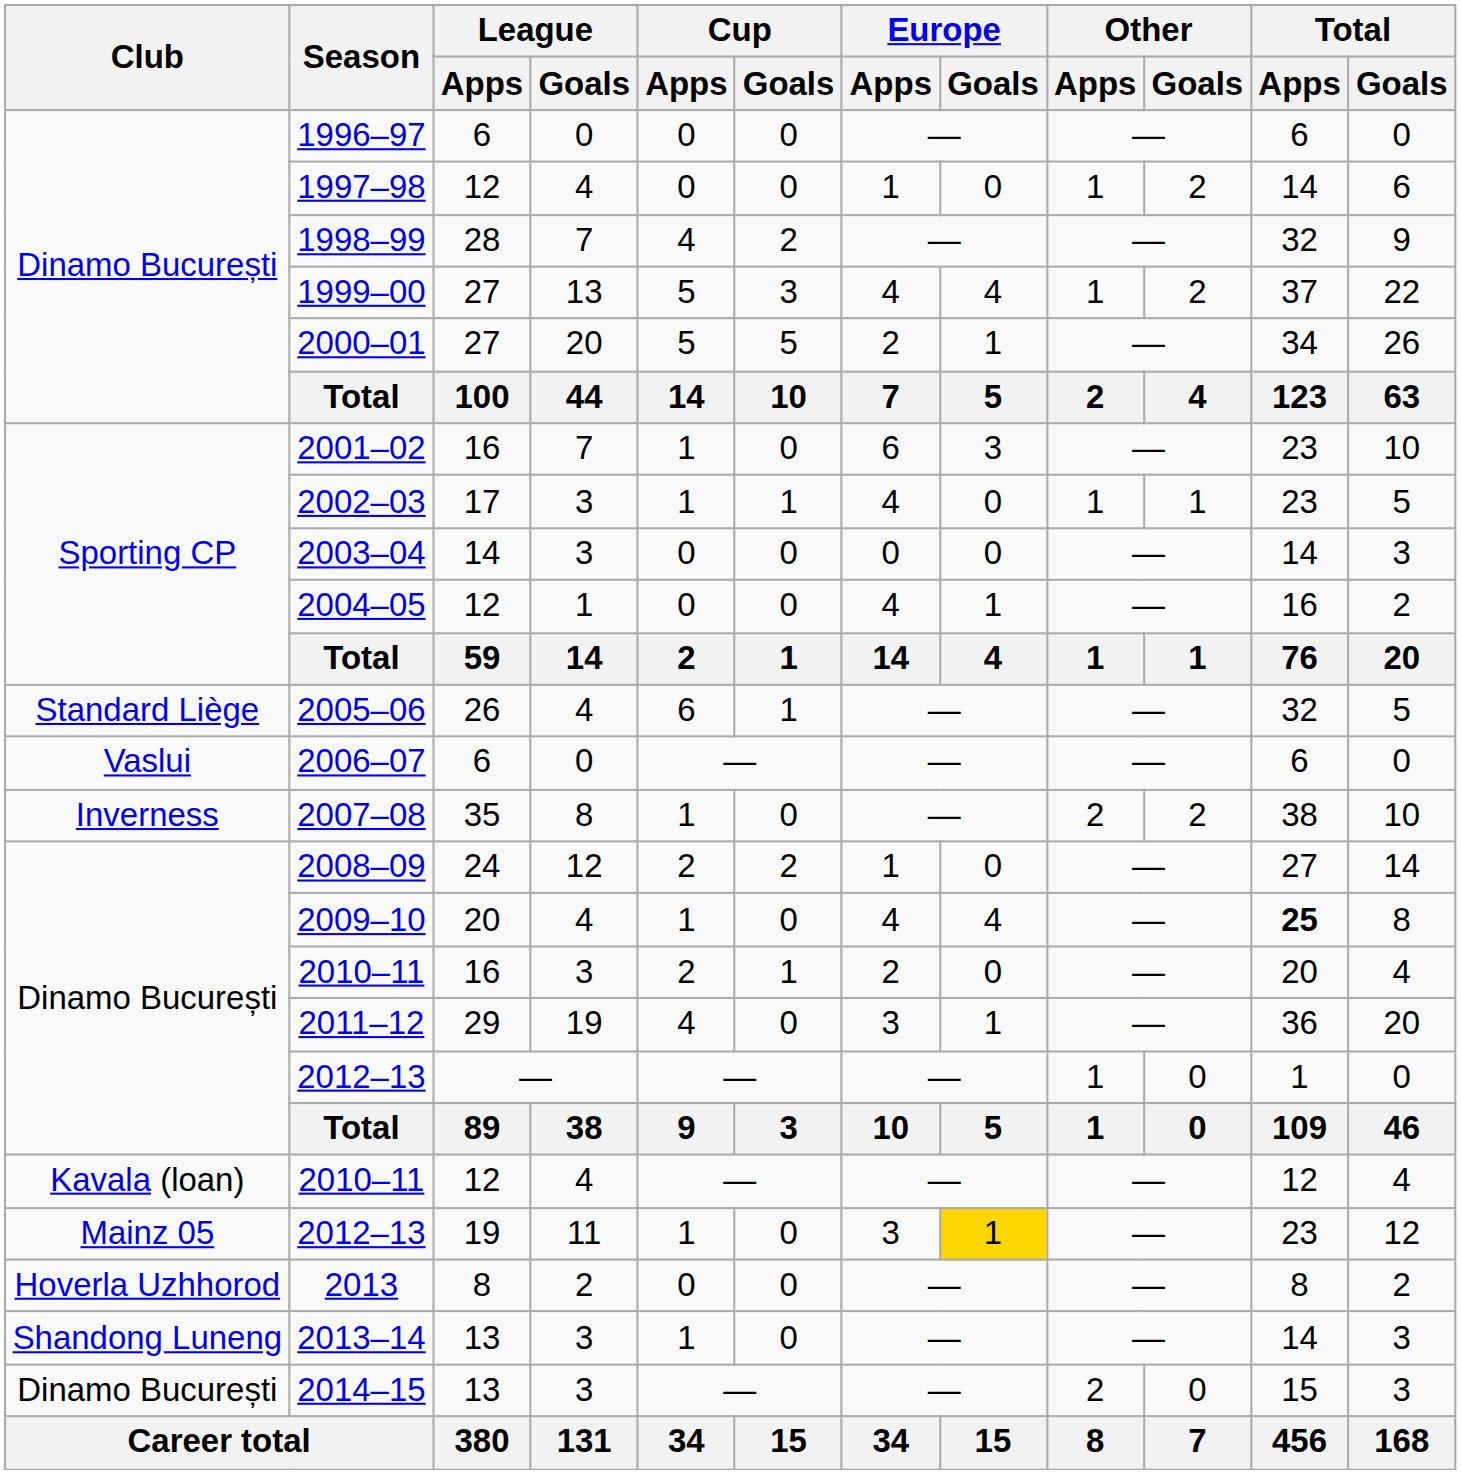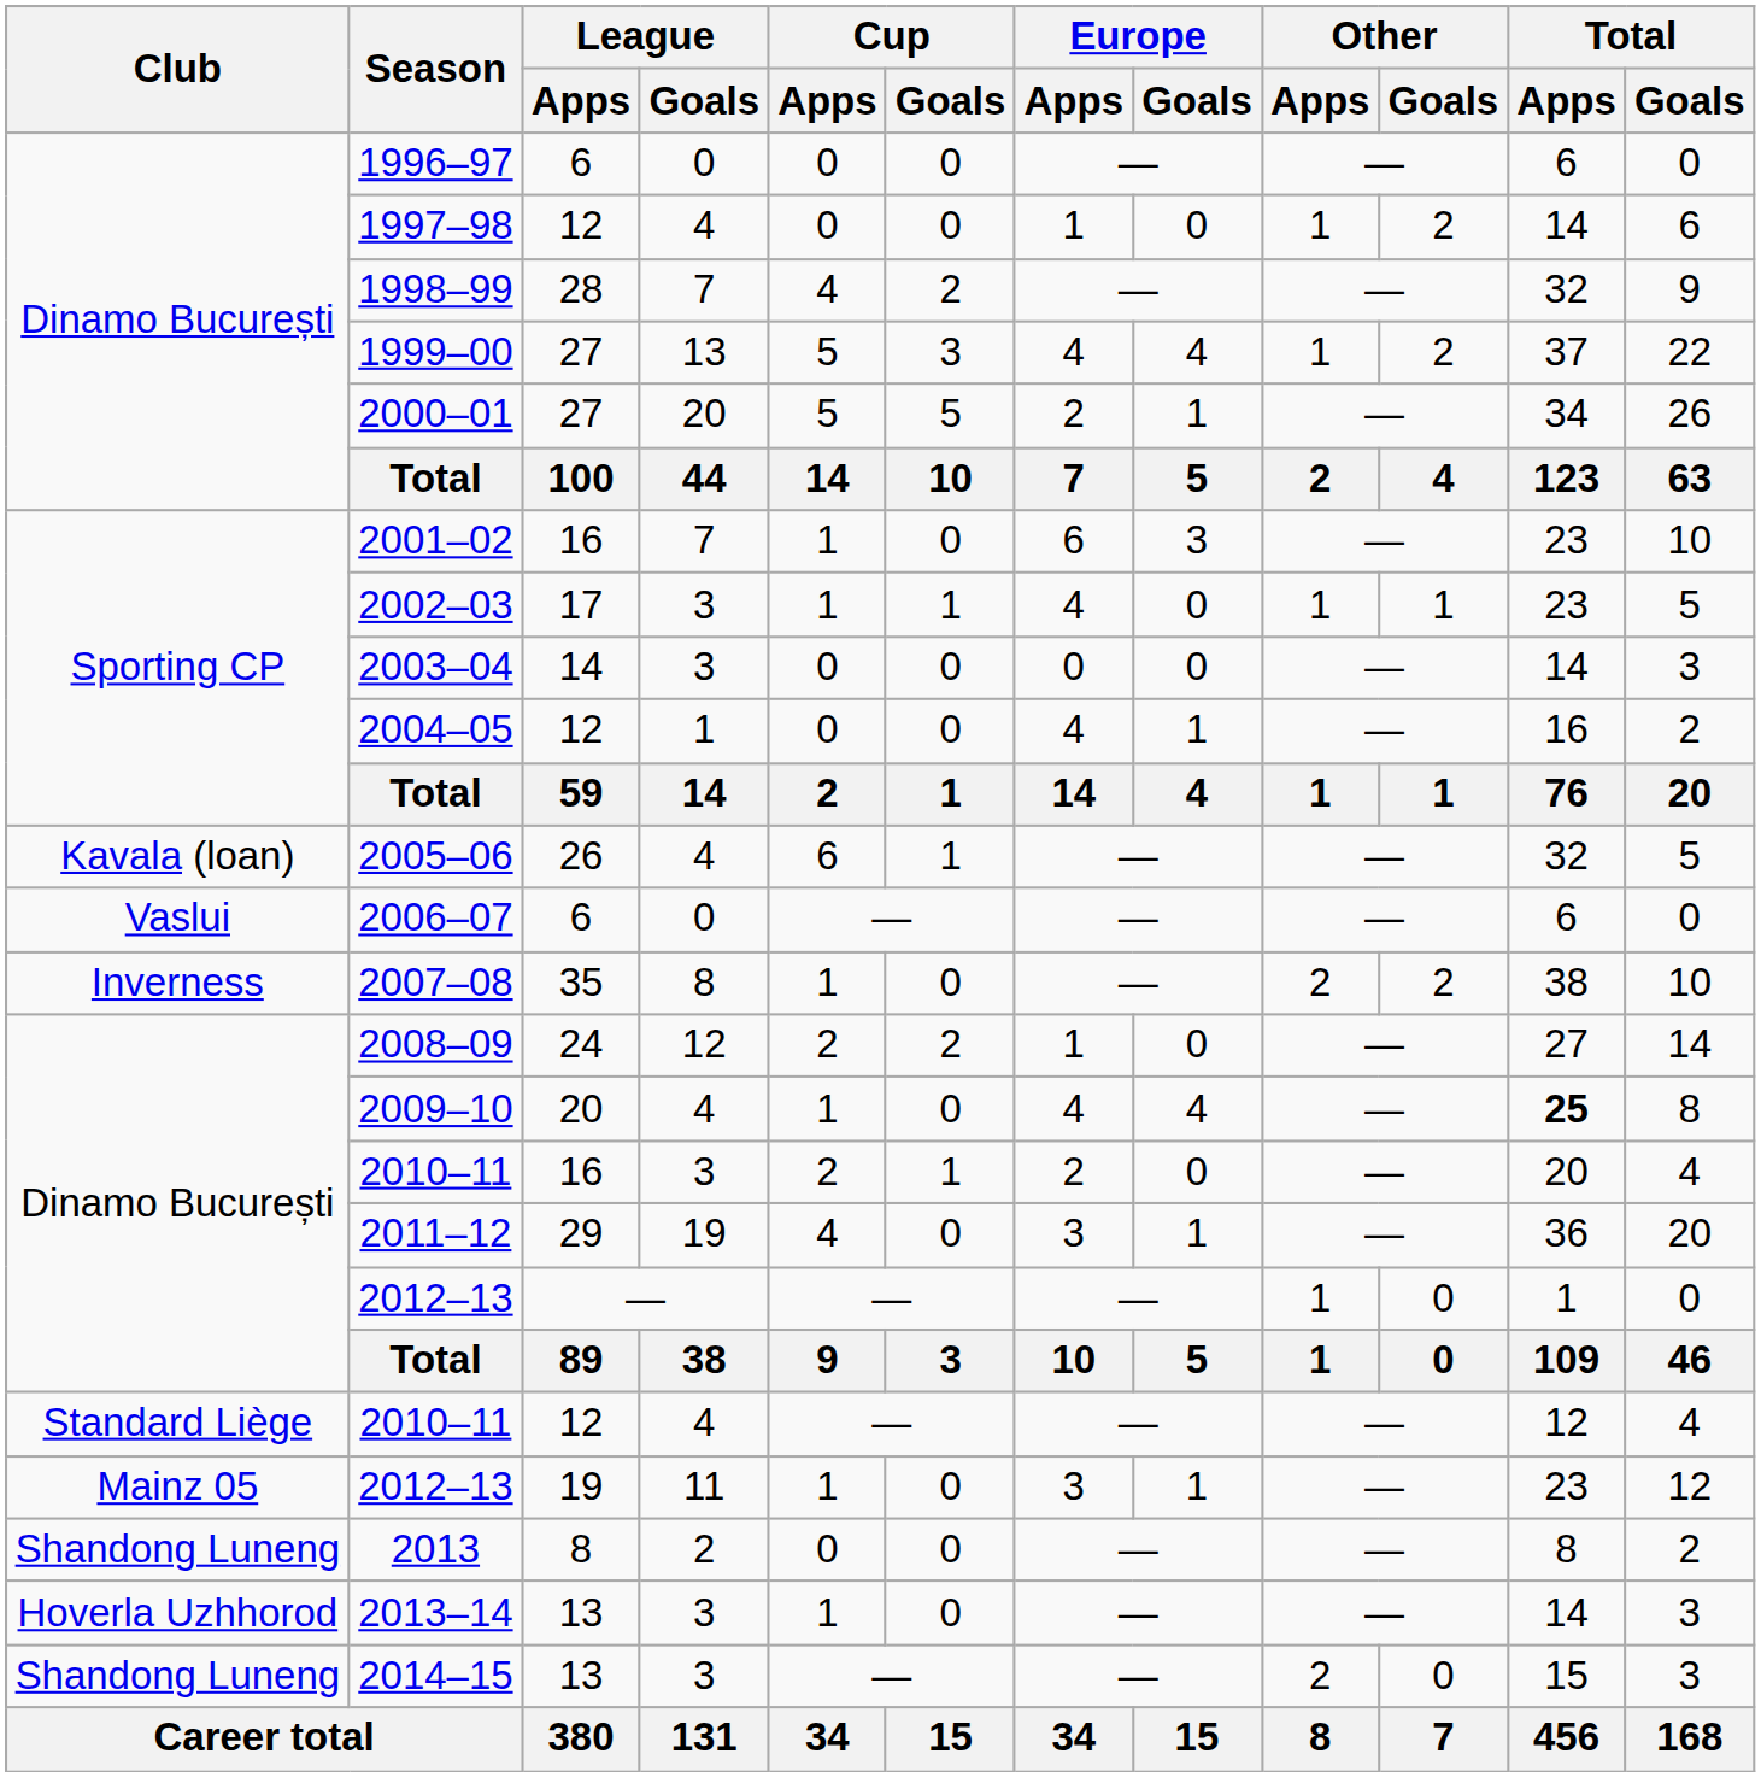 <table class="wikitable" style="text-align: center;">
 <tr>
 <th rowspan="2">Club</th>
 <th rowspan="2">Season</th>
 <th colspan="2">League</th>
 <th colspan="2">Cup</th>
 <th colspan="2"><a href='#'>Europe</a></th>
 <th colspan="2">Other</th>
 <th colspan="2">Total</th>
 </tr>
 <tr>
 <th>Apps</th>
 <th>Goals</th>
 <th>Apps</th>
 <th>Goals</th>
 <th>Apps</th>
 <th>Goals</th>
 <th>Apps</th>
 <th>Goals</th>
 <th>Apps</th>
 <th>Goals</th>
 </tr>
 <tr>
 <td rowspan="6"><a href='#'>Dinamo București</a></td>
 <td><a href='#'>1996–97</a></td>
 <td>6</td>
 <td>0</td>
 <td>0</td>
 <td>0</td>
 <td colspan="2">—</td>
 <td colspan="2">—</td>
 <td>6</td>
 <td>0</td>
 </tr>
 <tr>
 <td><a href='#'>1997–98</a></td>
 <td>12</td>
 <td>4</td>
 <td>0</td>
 <td>0</td>
 <td>1</td>
 <td>0</td>
 <td>1</td>
 <td>2</td>
 <td>14</td>
 <td>6</td>
 </tr>
 <tr>
 <td><a href='#'>1998–99</a></td>
 <td>28</td>
 <td>7</td>
 <td>4</td>
 <td>2</td>
 <td colspan="2">—</td>
 <td colspan="2">—</td>
 <td>32</td>
 <td>9</td>
 </tr>
 <tr>
 <td><a href='#'>1999–00</a></td>
 <td>27</td>
 <td>13</td>
 <td>5</td>
 <td>3</td>
 <td>4</td>
 <td>4</td>
 <td>1</td>
 <td>2</td>
 <td>37</td>
 <td>22</td>
 </tr>
 <tr>
 <td><a href='#'>2000–01</a></td>
 <td>27</td>
 <td>20</td>
 <td>5</td>
 <td>5</td>
 <td>2</td>
 <td>1</td>
 <td colspan="2">—</td>
 <td>34</td>
 <td>26</td>
 </tr>
 <tr>
 <th>Total</th>
 <th>100</th>
 <th>44</th>
 <th>14</th>
 <th>10</th>
 <th>7</th>
 <th>5</th>
 <th>2</th>
 <th>4</th>
 <th>123</th>
 <th>63</th>
 </tr>
 <tr>
 <td rowspan="5"><a href='#'>Sporting CP</a></td>
 <td><a href='#'>2001–02</a></td>
 <td>16</td>
 <td>7</td>
 <td>1</td>
 <td>0</td>
 <td>6</td>
 <td>3</td>
 <td colspan="2">—</td>
 <td>23</td>
 <td>10</td>
 </tr>
 <tr>
 <td><a href='#'>2002–03</a></td>
 <td>17</td>
 <td>3</td>
 <td>1</td>
 <td>1</td>
 <td>4</td>
 <td>0</td>
 <td>1</td>
 <td>1</td>
 <td>23</td>
 <td>5</td>
 </tr>
 <tr>
 <td><a href='#'>2003–04</a></td>
 <td>14</td>
 <td>3</td>
 <td>0</td>
 <td>0</td>
 <td>0</td>
 <td>0</td>
 <td colspan="2">—</td>
 <td>14</td>
 <td>3</td>
 </tr>
 <tr>
 <td><a href='#'>2004–05</a></td>
 <td>12</td>
 <td>1</td>
 <td>0</td>
 <td>0</td>
 <td>4</td>
 <td>1</td>
 <td colspan="2">—</td>
 <td>16</td>
 <td>2</td>
 </tr>
 <tr>
 <th>Total</th>
 <th>59</th>
 <th>14</th>
 <th>2</th>
 <th>1</th>
 <th>14</th>
 <th>4</th>
 <th>1</th>
 <th>1</th>
 <th>76</th>
 <th>20</th>
 </tr>
 <tr>
-<td rowspan="1"><a href='#'>Standard Liège</a></td>
+<td rowspan="1"><a href='#'>Kavala</a> (loan)</td>
 <td><a href='#'>2005–06</a></td>
 <td>26</td>
 <td>4</td>
 <td>6</td>
 <td>1</td>
 <td colspan="2">—</td>
 <td colspan="2">—</td>
 <td>32</td>
 <td>5</td>
 </tr>
 <tr>
 <td rowspan="1"><a href='#'>Vaslui</a></td>
 <td><a href='#'>2006–07</a></td>
 <td>6</td>
 <td>0</td>
 <td colspan="2">—</td>
 <td colspan="2">—</td>
 <td colspan="2">—</td>
 <td>6</td>
 <td>0</td>
 </tr>
 <tr>
 <td rowspan="1"><a href='#'>Inverness</a></td>
 <td><a href='#'>2007–08</a></td>
 <td>35</td>
 <td>8</td>
 <td>1</td>
 <td>0</td>
 <td colspan="2">—</td>
 <td>2</td>
 <td>2</td>
 <td>38</td>
 <td>10</td>
 </tr>
 <tr>
 <td rowspan="6">Dinamo București</td>
 <td><a href='#'>2008–09</a></td>
 <td>24</td>
 <td>12</td>
 <td>2</td>
 <td>2</td>
 <td>1</td>
 <td>0</td>
 <td colspan="2">—</td>
 <td>27</td>
 <td>14</td>
 </tr>
 <tr>
 <td><a href='#'>2009–10</a></td>
 <td>20</td>
 <td>4</td>
 <td>1</td>
 <td>0</td>
 <td>4</td>
 <td>4</td>
 <td colspan="2">—</td>
 <td><strong>25</strong></td>
 <td>8</td>
 </tr>
 <tr>
 <td><a href='#'>2010–11</a></td>
 <td>16</td>
 <td>3</td>
 <td>2</td>
 <td>1</td>
 <td>2</td>
 <td>0</td>
 <td colspan="2">—</td>
 <td>20</td>
 <td>4</td>
 </tr>
 <tr>
 <td><a href='#'>2011–12</a></td>
 <td>29</td>
 <td>19</td>
 <td>4</td>
 <td>0</td>
 <td>3</td>
 <td>1</td>
 <td colspan="2">—</td>
 <td>36</td>
 <td>20</td>
 </tr>
 <tr>
 <td><a href='#'>2012–13</a></td>
 <td colspan="2">—</td>
 <td colspan="2">—</td>
 <td colspan="2">—</td>
 <td>1</td>
 <td>0</td>
 <td>1</td>
 <td>0</td>
 </tr>
 <tr>
 <th>Total</th>
 <th>89</th>
 <th>38</th>
 <th>9</th>
 <th>3</th>
 <th>10</th>
 <th>5</th>
 <th>1</th>
 <th>0</th>
 <th>109</th>
 <th>46</th>
 </tr>
 <tr>
-<td rowspan="1"><a href='#'>Kavala</a> (loan)</td>
+<td rowspan="1"><a href='#'>Standard Liège</a></td>
 <td><a href='#'>2010–11</a></td>
 <td>12</td>
 <td>4</td>
 <td colspan="2">—</td>
 <td colspan="2">—</td>
 <td colspan="2">—</td>
 <td>12</td>
 <td>4</td>
 </tr>
 <tr>
 <td rowspan="1"><a href='#'>Mainz 05</a></td>
 <td><a href='#'>2012–13</a></td>
 <td>19</td>
 <td>11</td>
 <td>1</td>
 <td>0</td>
 <td>3</td>
-<td style="background: gold;">1</td>
+<td>1</td>
 <td colspan="2">—</td>
 <td>23</td>
 <td>12</td>
 </tr>
 <tr>
-<td rowspan="1"><a href='#'>Hoverla Uzhhorod</a></td>
+<td rowspan="1"><a href='#'>Shandong Luneng</a></td>
 <td><a href='#'>2013</a></td>
 <td>8</td>
 <td>2</td>
 <td>0</td>
 <td>0</td>
 <td colspan="2">—</td>
 <td colspan="2">—</td>
 <td>8</td>
 <td>2</td>
 </tr>
 <tr>
-<td rowspan="1"><a href='#'>Shandong Luneng</a></td>
+<td rowspan="1"><a href='#'>Hoverla Uzhhorod</a></td>
 <td><a href='#'>2013–14</a></td>
 <td>13</td>
 <td>3</td>
 <td>1</td>
 <td>0</td>
 <td colspan="2">—</td>
 <td colspan="2">—</td>
 <td>14</td>
 <td>3</td>
 </tr>
 <tr>
-<td rowspan="1">Dinamo București</td>
+<td rowspan="1"><a href='#'>Shandong Luneng</a></td>
 <td><a href='#'>2014–15</a></td>
 <td>13</td>
 <td>3</td>
 <td colspan="2">—</td>
 <td colspan="2">—</td>
 <td>2</td>
 <td>0</td>
 <td>15</td>
 <td>3</td>
 </tr>
 <tr>
 <th colspan="2">Career total</th>
 <th>380</th>
 <th>131</th>
 <th>34</th>
 <th>15</th>
 <th>34</th>
 <th>15</th>
 <th>8</th>
 <th>7</th>
 <th>456</th>
 <th>168</th>
 </tr>
 </table>
